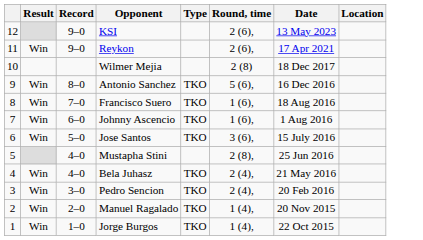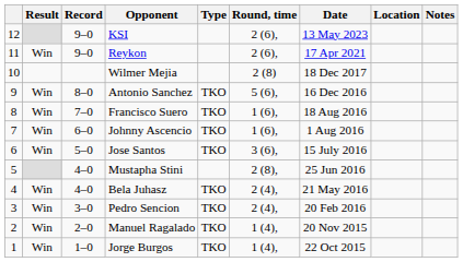 <table class="wikitable" style="text-align:center">
 <tr>
 <th></th>
 <th>Result</th>
 <th>Record</th>
 <th>Opponent</th>
 <th>Type</th>
 <th>Round, time</th>
 <th>Date</th>
 <th>Location</th>
+<th>Notes</th>
 </tr>
 <tr>
 <td>12</td>
 <td style="background:#DDD"></td>
 <td>9–0 </td>
 <td style="text-align:left;"><a href='#'>KSI</a></td>
 <td></td>
 <td>2 (6), </td>
 <td><a href='#'>13 May 2023</a></td>
+<td style="text-align:left;"></td>
 <td style="text-align:left;"></td>
 </tr>
 <tr>
 <td>11</td>
 <td>Win</td>
 <td>9–0 </td>
 <td style="text-align:left;"><a href='#'>Reykon</a></td>
 <td></td>
 <td>2 (6), </td>
 <td><a href='#'>17 Apr 2021</a></td>
 <td style="text-align:left;"></td>
+<td style="text-align:left;"></td>
 </tr>
 <tr>
 <td>10</td>
 <td></td>
 <td></td>
 <td style="text-align:left;">Wilmer Mejia</td>
 <td></td>
 <td>2 (8)</td>
 <td>18 Dec 2017</td>
+<td style="text-align:left;"></td>
 <td style="text-align:left;"></td>
 </tr>
 <tr>
 <td>9</td>
 <td>Win</td>
 <td>8–0 </td>
 <td style="text-align:left;">Antonio Sanchez</td>
 <td>TKO</td>
 <td>5 (6), </td>
 <td>16 Dec 2016</td>
 <td style="text-align:left;"></td>
+<td style="text-align:left;"></td>
 </tr>
 <tr>
 <td>8</td>
 <td>Win</td>
 <td>7–0 </td>
 <td style="text-align:left;">Francisco Suero</td>
 <td>TKO</td>
 <td>1 (6), </td>
 <td>18 Aug 2016</td>
 <td style="text-align:left;"></td>
+<td></td>
 </tr>
 <tr>
 <td>7</td>
 <td>Win</td>
 <td>6–0 </td>
 <td style="text-align:left;">Johnny Ascencio</td>
 <td>TKO</td>
 <td>1 (6), </td>
 <td>1 Aug 2016</td>
 <td style="text-align:left;"></td>
+<td></td>
 </tr>
 <tr>
 <td>6</td>
 <td>Win</td>
 <td>5–0 </td>
 <td style="text-align:left;">Jose Santos</td>
 <td>TKO</td>
 <td>3 (6), </td>
 <td>15 July 2016</td>
 <td style="text-align:left;"></td>
+<td></td>
 </tr>
 <tr>
 <td>5</td>
 <td style="background:#DDD"></td>
 <td>4–0 </td>
 <td style="text-align:left;">Mustapha Stini</td>
 <td></td>
 <td>2 (8), </td>
 <td>25 Jun 2016</td>
 <td style="text-align:left;"></td>
+<td></td>
 </tr>
 <tr>
 <td>4</td>
 <td>Win</td>
 <td>4–0</td>
 <td style="text-align:left;">Bela Juhasz</td>
 <td>TKO</td>
 <td>2 (4), </td>
 <td>21 May 2016</td>
 <td style="text-align:left;"></td>
+<td></td>
 </tr>
 <tr>
 <td>3</td>
 <td>Win</td>
 <td>3–0</td>
 <td style="text-align:left;">Pedro Sencion</td>
 <td>TKO</td>
 <td>2 (4), </td>
 <td>20 Feb 2016</td>
 <td style="text-align:left;"></td>
+<td></td>
 </tr>
 <tr>
 <td>2</td>
 <td>Win</td>
 <td>2–0</td>
 <td style="text-align:left;">Manuel Ragalado</td>
 <td>TKO</td>
 <td>1 (4), </td>
 <td>20 Nov 2015</td>
 <td style="text-align:left;"></td>
+<td></td>
 </tr>
 <tr>
 <td>1</td>
 <td>Win</td>
 <td>1–0</td>
 <td style="text-align:left;">Jorge Burgos</td>
 <td>TKO</td>
 <td>1 (4), </td>
 <td>22 Oct 2015</td>
 <td style="text-align:left;"></td>
+<td></td>
 </tr>
 </table>
